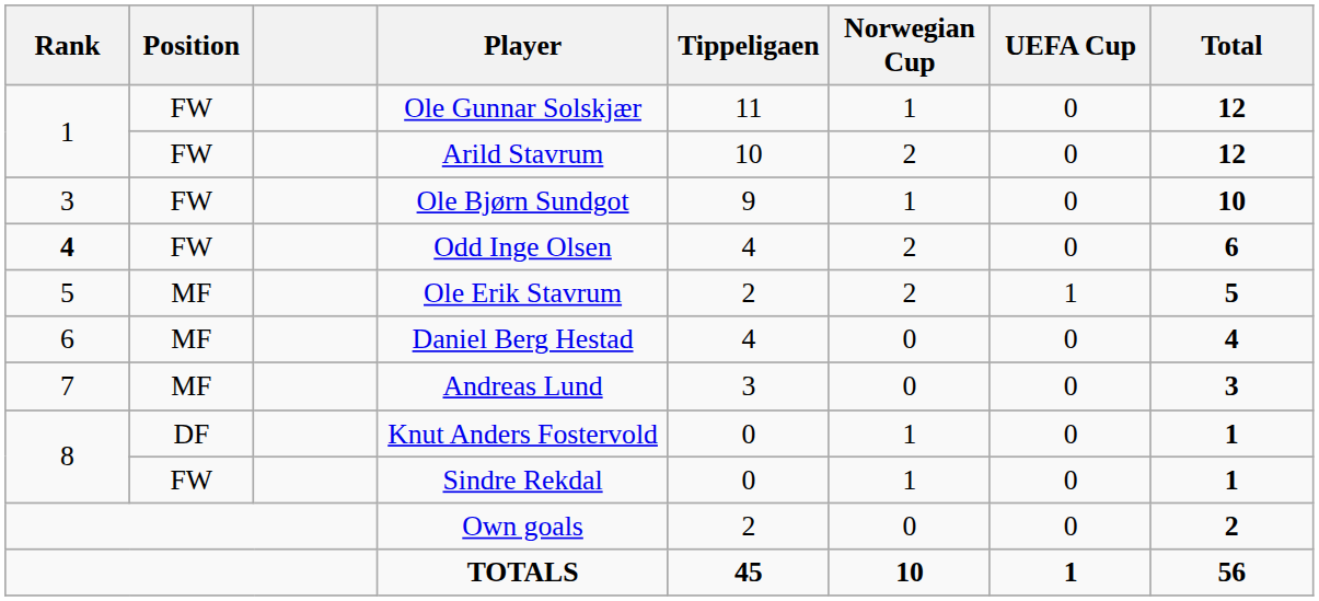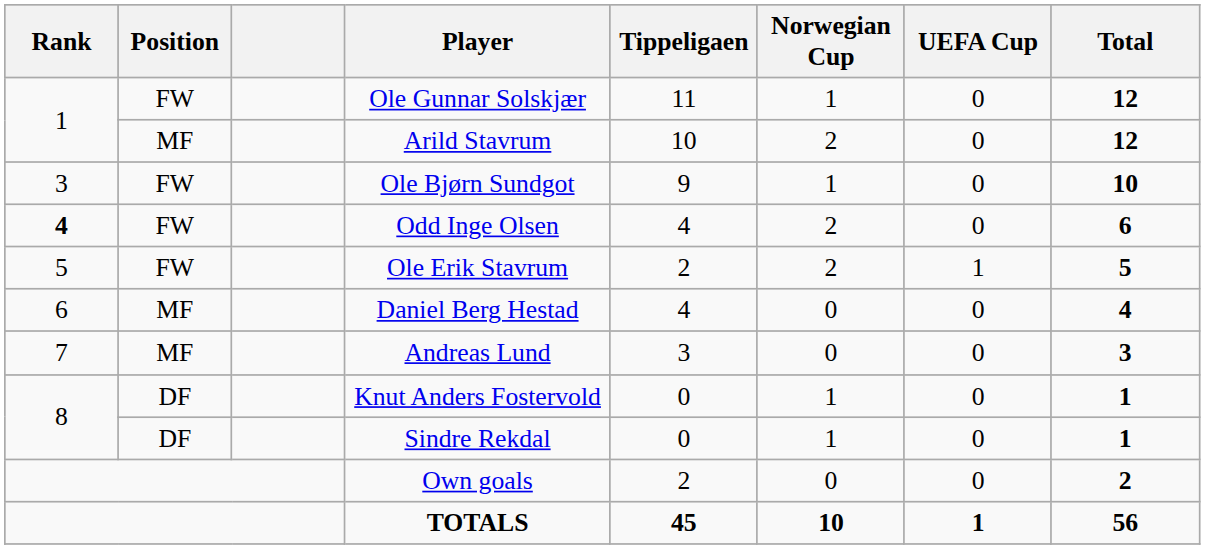 <table class="wikitable" style="font-size: 95%; text-align: center;">
 <tr>
 <th width=60>Rank</th>
 <th width=60>Position</th>
 <th width=60></th>
 <th width=150>Player</th>
 <th width=80>Tippeligaen</th>
 <th width=80>Norwegian Cup</th>
 <th width=80>UEFA Cup</th>
 <th width=80><strong>Total</strong></th>
 </tr>
 <tr>
 <td rowspan=2>1</td>
 <td>FW</td>
 <td></td>
 <td><a href='#'>Ole Gunnar Solskjær</a></td>
 <td>11</td>
 <td>1</td>
 <td>0</td>
 <td><strong>12</strong></td>
 </tr>
 <tr>
-<td>FW</td>
+<td>MF</td>
 <td></td>
 <td><a href='#'>Arild Stavrum</a></td>
 <td>10</td>
 <td>2</td>
 <td>0</td>
 <td><strong>12</strong></td>
 </tr>
 <tr>
 <td>3</td>
 <td>FW</td>
 <td></td>
 <td><a href='#'>Ole Bjørn Sundgot</a></td>
 <td>9</td>
 <td>1</td>
 <td>0</td>
 <td><strong>10</strong></td>
 </tr>
 <tr>
 <td><strong>4</strong></td>
 <td>FW</td>
 <td></td>
 <td><a href='#'>Odd Inge Olsen</a></td>
 <td>4</td>
 <td>2</td>
 <td>0</td>
 <td><strong>6</strong></td>
 </tr>
 <tr>
 <td>5</td>
-<td>MF</td>
+<td>FW</td>
 <td></td>
 <td><a href='#'>Ole Erik Stavrum</a></td>
 <td>2</td>
 <td>2</td>
 <td>1</td>
 <td><strong>5</strong></td>
 </tr>
 <tr>
 <td>6</td>
 <td>MF</td>
 <td></td>
 <td><a href='#'>Daniel Berg Hestad</a></td>
 <td>4</td>
 <td>0</td>
 <td>0</td>
 <td><strong>4</strong></td>
 </tr>
 <tr>
 <td>7</td>
 <td>MF</td>
 <td></td>
 <td><a href='#'>Andreas Lund</a></td>
 <td>3</td>
 <td>0</td>
 <td>0</td>
 <td><strong>3</strong></td>
 </tr>
 <tr>
 <td rowspan="2">8</td>
 <td>DF</td>
 <td></td>
 <td><a href='#'>Knut Anders Fostervold</a></td>
 <td>0</td>
 <td>1</td>
 <td>0</td>
 <td><strong>1</strong></td>
 </tr>
 <tr>
-<td>FW</td>
+<td>DF</td>
 <td></td>
 <td><a href='#'>Sindre Rekdal</a></td>
 <td>0</td>
 <td>1</td>
 <td>0</td>
 <td><strong>1</strong></td>
 </tr>
 <tr>
 <td colspan="3"></td>
 <td><a href='#'>Own goals</a></td>
 <td>2</td>
 <td>0</td>
 <td>0</td>
 <td><strong>2</strong></td>
 </tr>
 <tr>
 <td colspan="3"></td>
 <td><strong>TOTALS</strong></td>
 <td><strong>45</strong></td>
 <td><strong>10</strong></td>
 <td><strong>1</strong></td>
 <td><strong>56</strong></td>
 </tr>
 </table>
